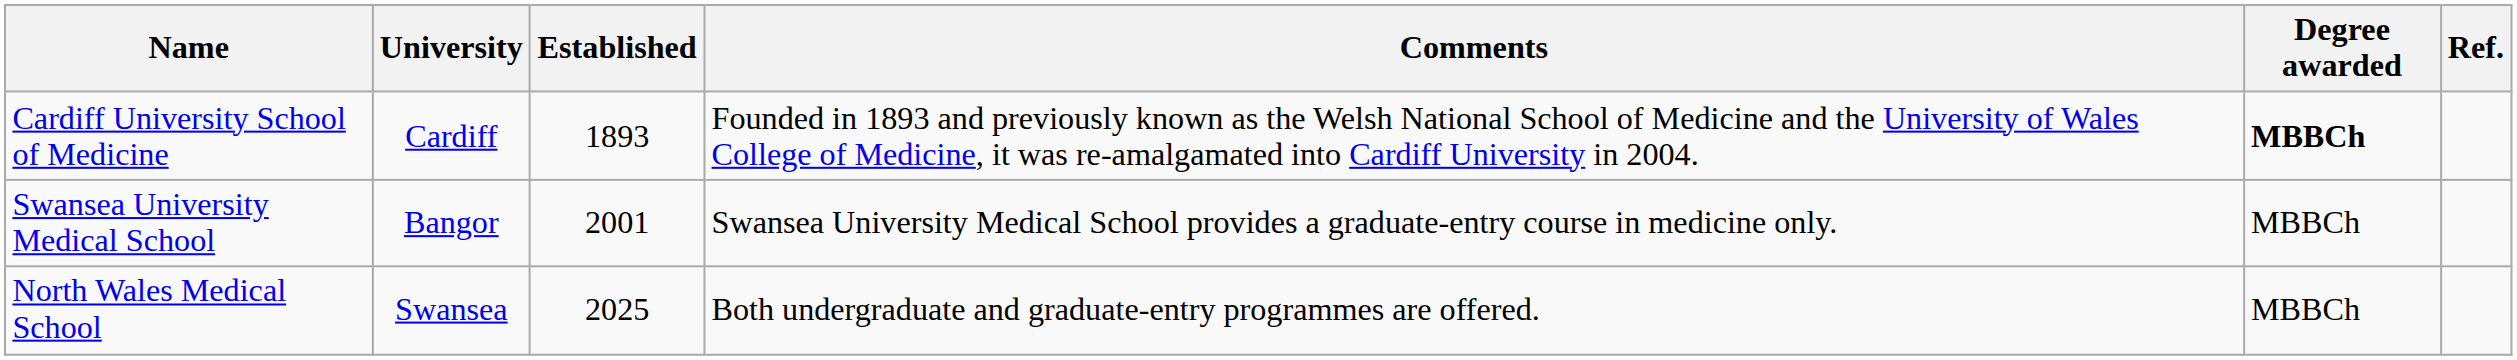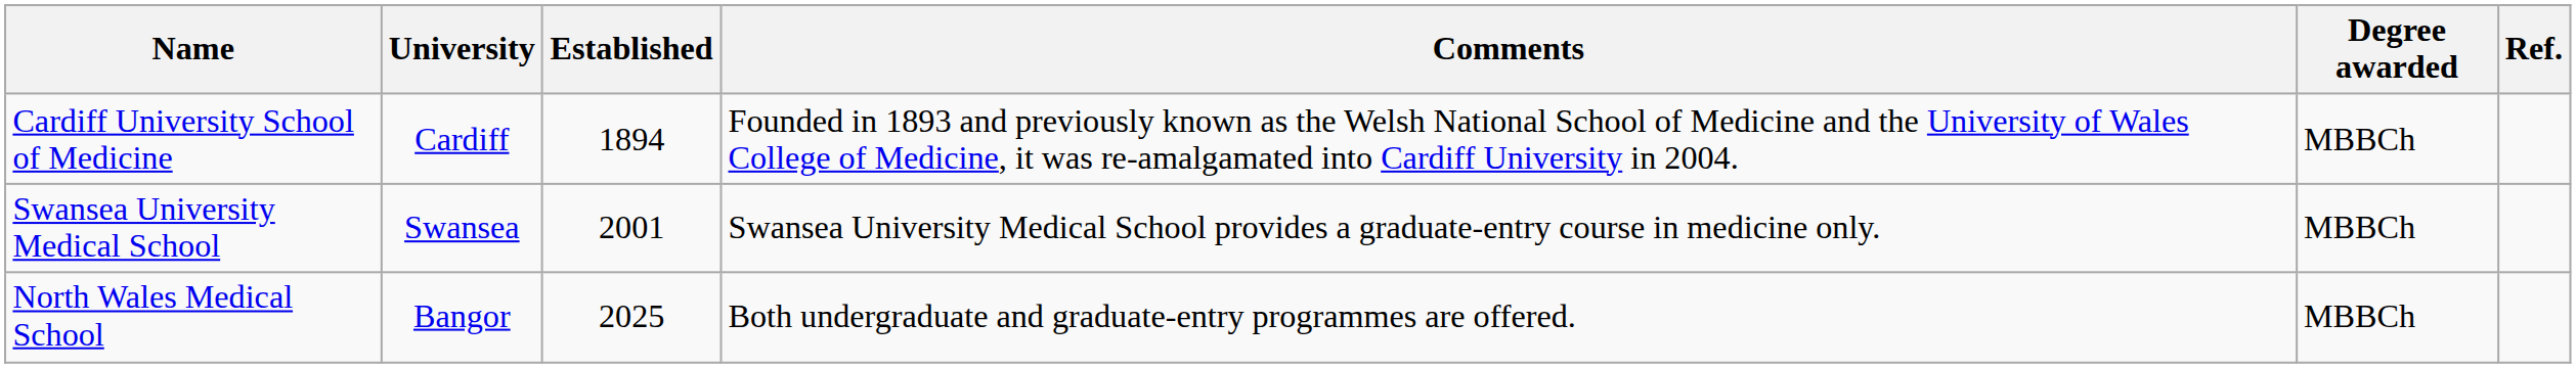 <table class="wikitable sortable">
 <tr>
 <th>Name</th>
 <th>University</th>
 <th>Established</th>
 <th class="unsortable">Comments</th>
 <th class="unsortable">Degree awarded</th>
 <th class="unsortable">Ref.</th>
 </tr>
 <tr>
 <td><a href='#'>Cardiff University School of Medicine</a></td>
 <td style="text-align:center;"><a href='#'>Cardiff</a></td>
-<td style="text-align:center;">1893</td>
+<td style="text-align:center;">1894</td>
 <td>Founded in 1893 and previously known as the Welsh National School of Medicine and the <a href='#'>University of Wales College of Medicine</a>, it was re-amalgamated into <a href='#'>Cardiff University</a> in 2004.</td>
-<td><strong>MBBCh</strong></td>
+<td>MBBCh</td>
 <td style="text-align:center;"></td>
 </tr>
 <tr>
 <td><a href='#'>Swansea University Medical School</a></td>
-<td style="text-align:center;"><a href='#'>Bangor</a></td>
+<td style="text-align:center;"><a href='#'>Swansea</a></td>
 <td style="text-align:center;">2001</td>
 <td>Swansea University Medical School provides a graduate-entry course in medicine only.</td>
 <td>MBBCh</td>
 <td style="text-align:center;"></td>
 </tr>
 <tr>
 <td><a href='#'>North Wales Medical School</a></td>
-<td style="text-align:center;"><a href='#'>Swansea</a></td>
+<td style="text-align:center;"><a href='#'>Bangor</a></td>
 <td style="text-align:center;">2025</td>
 <td>Both undergraduate and graduate-entry programmes are offered.</td>
 <td>MBBCh</td>
 <td style="text-align:center;"></td>
 </tr>
 </table>
